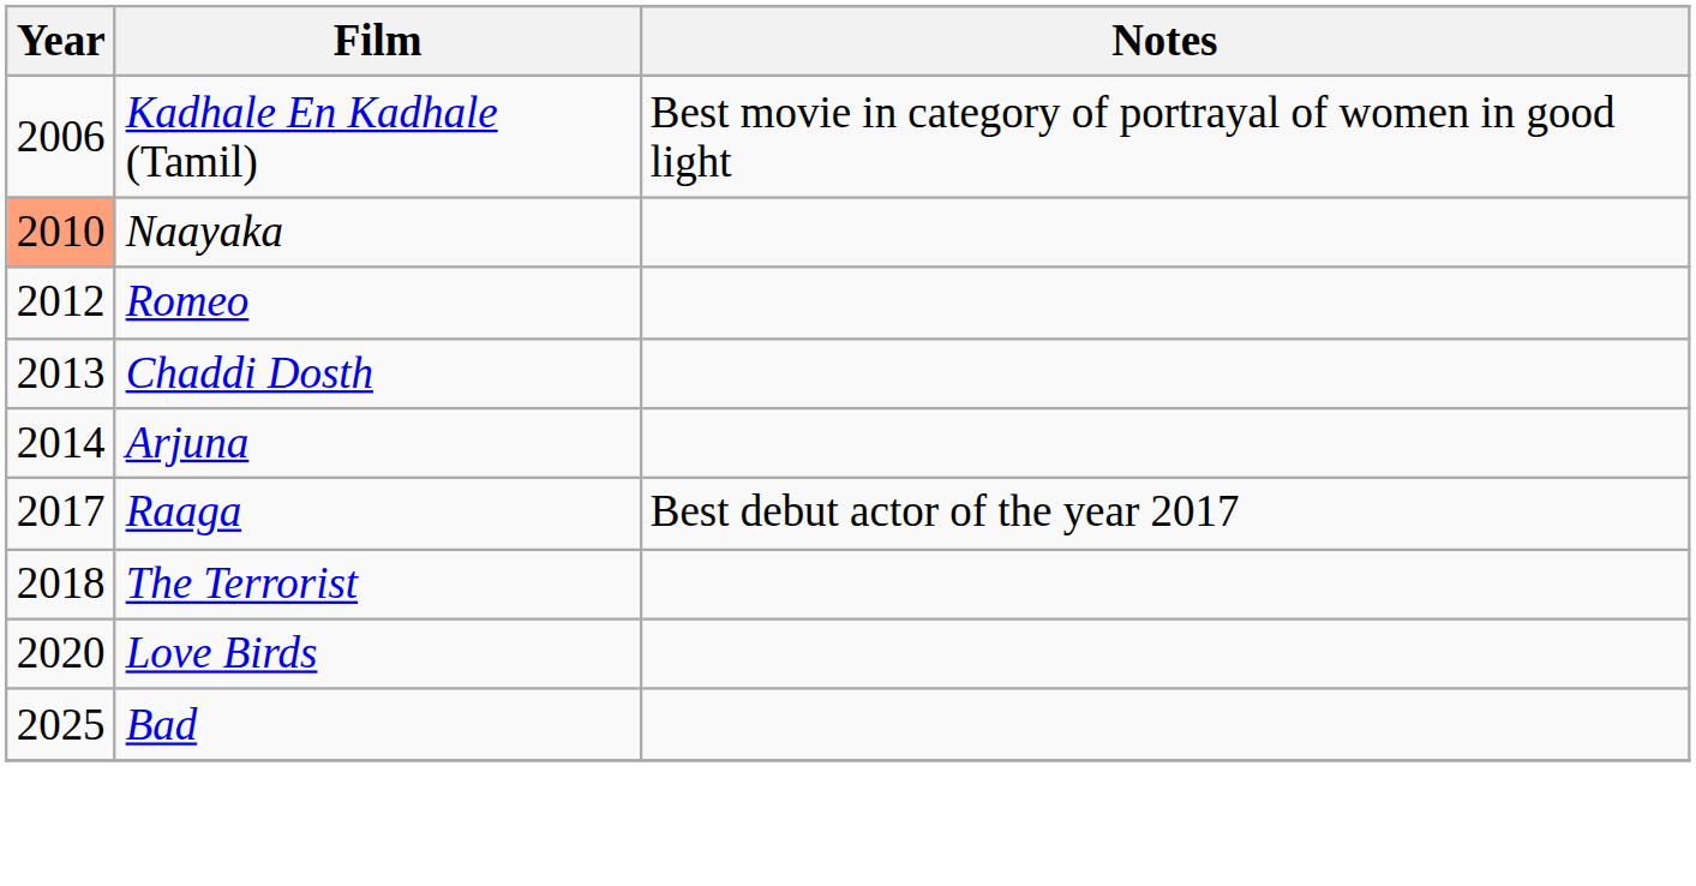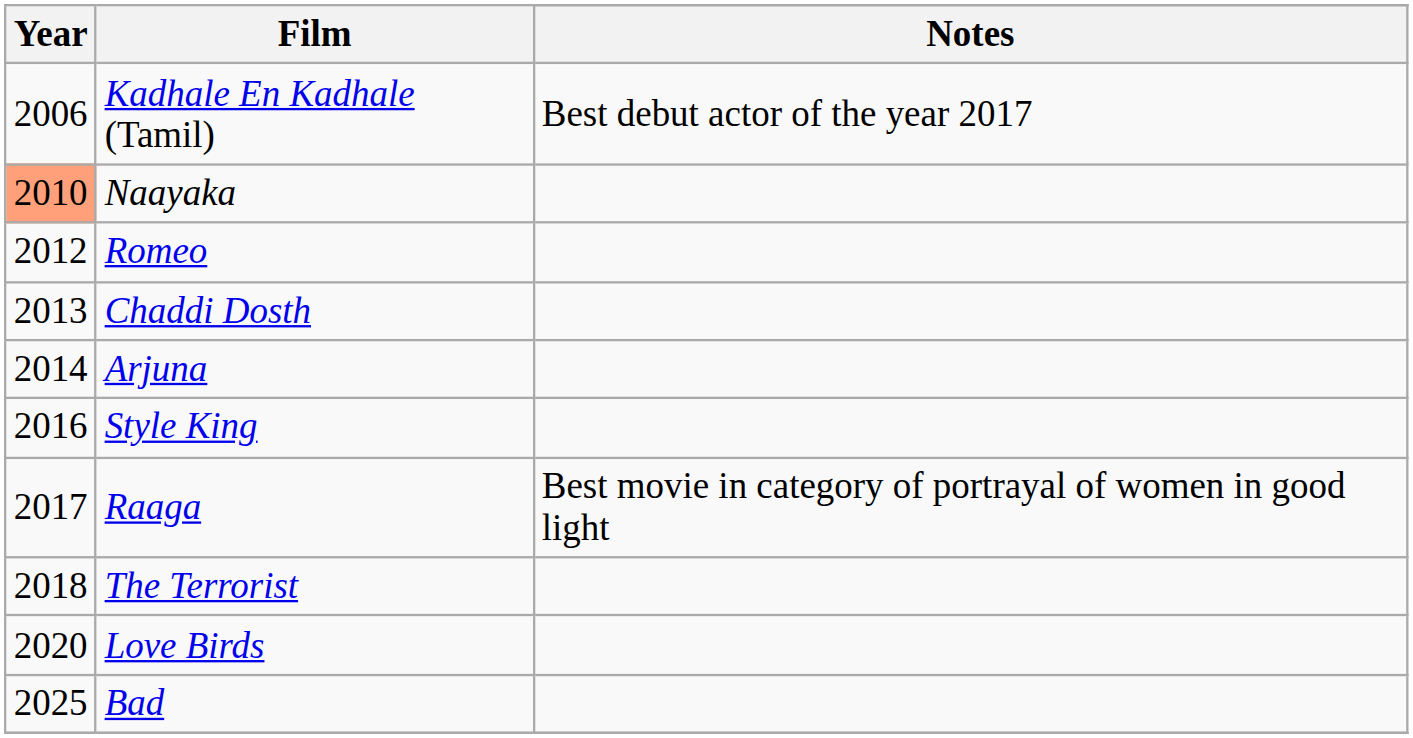 <table class="wikitable sortable">
 <tr>
 <th rowspan="2">Year</th>
 <th rowspan="2">Film</th>
 </tr>
 <tr>
 <th>Notes</th>
 </tr>
 <tr style="text-align:left;">
 <td>2006</td>
 <td style="text-align:left;"><em><a href='#'>Kadhale En Kadhale</a></em> (Tamil)</td>
-<td>Best movie in category of portrayal of women in good light</td>
+<td>Best debut actor of the year 2017</td>
 </tr>
 <tr style="text-align:left;">
 <td style="background: lightsalmon;">2010</td>
 <td style="text-align:left;"><em>Naayaka</em></td>
 <td></td>
 </tr>
 <tr style="text-align:left;">
 <td>2012</td>
 <td style="text-align:left;"><em><a href='#'>Romeo</a></em></td>
 <td></td>
 </tr>
 <tr style="text-align:left;">
 <td>2013</td>
 <td style="text-align:left;"><em><a href='#'>Chaddi Dosth</a></em></td>
 <td></td>
 </tr>
 <tr style="text-align:left;">
 <td>2014</td>
 <td style="text-align:left;"><em><a href='#'>Arjuna</a></em></td>
 <td></td>
 </tr>
 <tr style="text-align:left;">
+<td>2016</td>
+<td style="text-align:left;"><em><a href='#'>Style King</a></em></td>
+<td></td>
+</tr>
+<tr style="text-align:left;">
 <td>2017</td>
 <td style="text-align:left;"><em><a href='#'>Raaga</a></em></td>
-<td>Best debut actor of the year 2017</td>
+<td>Best movie in category of portrayal of women in good light</td>
 </tr>
 <tr style="text-align:left;">
 <td>2018</td>
 <td style="text-align:left"><em><a href='#'>The Terrorist</a></em></td>
 <td></td>
 </tr>
 <tr>
 <td>2020</td>
 <td><em><a href='#'>Love Birds</a></em></td>
 <td></td>
 </tr>
 <tr>
 <td>2025</td>
 <td><em><a href='#'>Bad</a></em></td>
 <td></td>
 </tr>
 <tr>
 </tr>
 </table>
